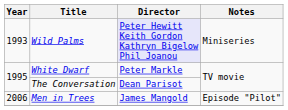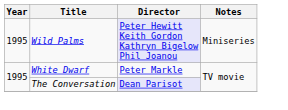 <table class="wikitable">
 <tr>
 <th>Year</th>
 <th>Title</th>
 <th>Director</th>
 <th>Notes</th>
 </tr>
 <tr>
-<td>1993</td>
+<td>1995</td>
 <td><em><a href='#'>Wild Palms</a></em></td>
 <td style="background: lavender;"><a href='#'>Peter Hewitt</a><br><a href='#'>Keith Gordon</a><br><a href='#'>Kathryn Bigelow</a><br><a href='#'>Phil Joanou</a></td>
 <td>Miniseries</td>
 </tr>
 <tr>
 <td rowspan=2>1995</td>
 <td><em><a href='#'>White Dwarf</a></em></td>
 <td><a href='#'>Peter Markle</a></td>
 <td rowspan=2>TV movie</td>
 </tr>
 <tr>
 <td><em>The Conversation</em></td>
-<td><a href='#'>Dean Parisot</a></td>
-</tr>
-<tr>
-<td>2006</td>
-<td><em><a href='#'>Men in Trees</a></em></td>
-<td><a href='#'>James Mangold</a></td>
-<td>Episode "Pilot"</td>
+<td style="background: lavender;"><a href='#'>Dean Parisot</a></td>
 </tr>
 <tr>
 </tr>
 </table>
